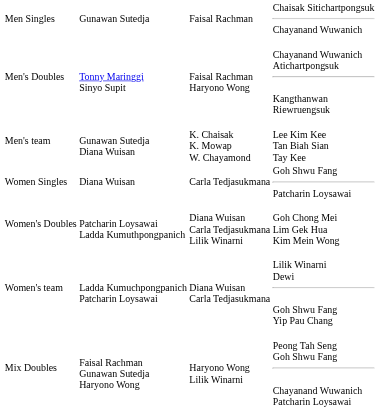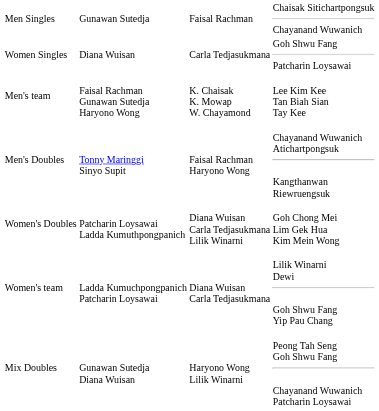 <table>
 <tr>
 <td>Men Singles</td>
 <td> Gunawan Sutedja</td>
 <td> Faisal Rachman</td>
 <td> Chaisak Sitichartpongsuk<br><hr>  Chayanand Wuwanich</td>
 </tr>
 <tr>
+<td>Women Singles</td>
+<td> Diana Wuisan</td>
+<td> Carla Tedjasukmana</td>
+<td> Goh Shwu Fang<br><hr>  Patcharin Loysawai</td>
+</tr>
+<tr>
+<td>Men's team</td>
+<td><br>Faisal Rachman<br>Gunawan Sutedja<br>Haryono Wong</td>
+<td><br>K. Chaisak<br>K. Mowap<br>W. Chayamond</td>
+<td><br>Lee Kim Kee<br>Tan Biah Sian<br>Tay Kee</td>
+</tr>
+<tr>
 <td>Men's Doubles</td>
 <td><br><a href='#'>Tonny Maringgi</a><br>Sinyo Supit</td>
 <td><br>Faisal Rachman<br>Haryono Wong</td>
 <td><br>Chayanand Wuwanich<br>Atichartpongsuk<br><hr> <br>Kangthanwan<br>Riewruengsuk</td>
-</tr>
-<tr>
-<td>Men's team</td>
-<td><br>Gunawan Sutedja<br>Diana Wuisan</td>
-<td><br>K. Chaisak<br>K. Mowap<br>W. Chayamond</td>
-<td><br>Lee Kim Kee<br>Tan Biah Sian<br>Tay Kee</td>
-</tr>
-<tr>
-<td>Women Singles</td>
-<td> Diana Wuisan</td>
-<td> Carla Tedjasukmana</td>
-<td> Goh Shwu Fang<br><hr>  Patcharin Loysawai</td>
 </tr>
 <tr>
 <td>Women's Doubles</td>
 <td><br>Patcharin Loysawai<br>Ladda Kumuthpongpanich</td>
 <td><br>Diana Wuisan<br>Carla Tedjasukmana<br>Lilik Winarni</td>
 <td><br>Goh Chong Mei<br>Lim Gek Hua<br>Kim Mein Wong</td>
 </tr>
 <tr>
 <td>Women's team</td>
 <td><br>Ladda Kumuchpongpanich<br>Patcharin Loysawai<br></td>
 <td><br>Diana Wuisan<br>Carla Tedjasukmana</td>
 <td><br>Lilik Winarni<br>Dewi<br><hr> <br>Goh Shwu Fang<br>Yip Pau Chang</td>
 </tr>
 <tr>
 <td>Mix Doubles</td>
-<td><br>Faisal Rachman<br>Gunawan Sutedja<br>Haryono Wong</td>
+<td><br>Gunawan Sutedja<br>Diana Wuisan</td>
 <td><br>Haryono Wong<br>Lilik Winarni</td>
 <td><br>Peong Tah Seng<br>Goh Shwu Fang<br><hr> <br>Chayanand Wuwanich<br>Patcharin Loysawai</td>
 </tr>
 </table>
